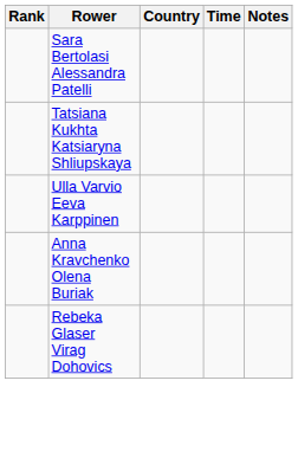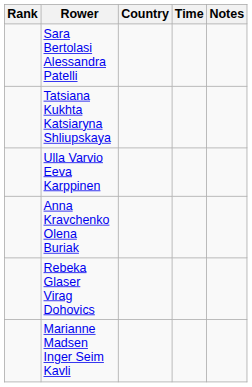 <table class="wikitable" width=50%>
 <tr>
 <th>Rank</th>
 <th>Rower</th>
 <th>Country</th>
 <th>Time</th>
 <th>Notes</th>
 </tr>
 <tr>
 <td></td>
 <td><a href='#'>Sara Bertolasi</a><br><a href='#'>Alessandra Patelli</a></td>
 <td></td>
 <td></td>
 <td></td>
 </tr>
 <tr>
 <td></td>
 <td><a href='#'>Tatsiana Kukhta</a><br><a href='#'>Katsiaryna Shliupskaya</a></td>
 <td></td>
 <td></td>
 <td></td>
 </tr>
 <tr>
 <td></td>
 <td><a href='#'>Ulla Varvio</a><br><a href='#'>Eeva Karppinen</a></td>
 <td></td>
 <td></td>
 <td></td>
 </tr>
 <tr>
 <td></td>
 <td><a href='#'>Anna Kravchenko</a><br><a href='#'>Olena Buriak</a></td>
 <td></td>
 <td></td>
 <td></td>
 </tr>
 <tr>
 <td></td>
 <td><a href='#'>Rebeka Glaser</a><br><a href='#'>Virag Dohovics</a></td>
 <td></td>
 <td></td>
 <td></td>
 </tr>
+<tr>
+<td></td>
+<td><a href='#'>Marianne Madsen</a><br><a href='#'>Inger Seim Kavli</a></td>
+<td></td>
+<td></td>
+<td></td>
+</tr>
 </table>
